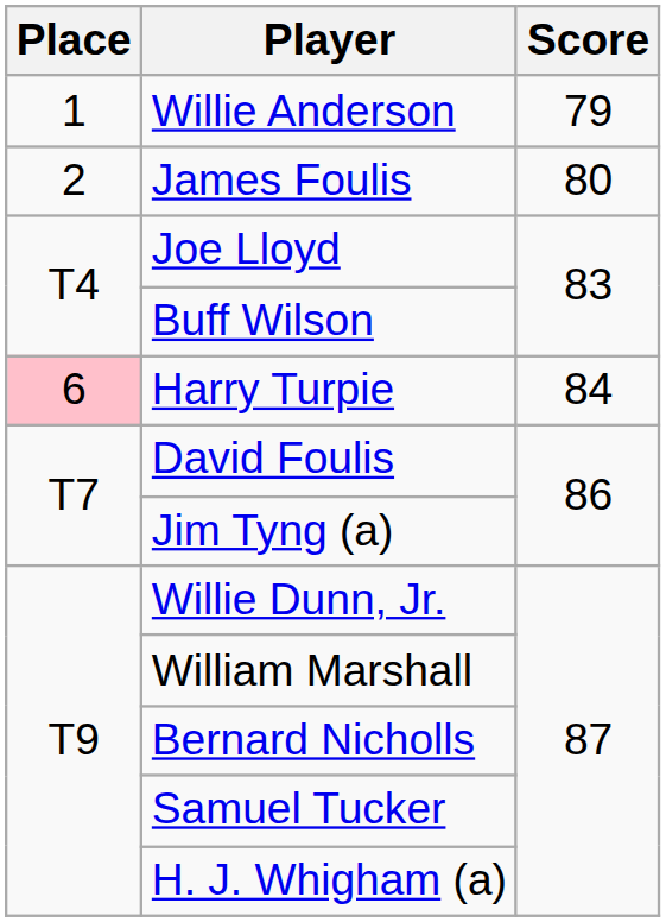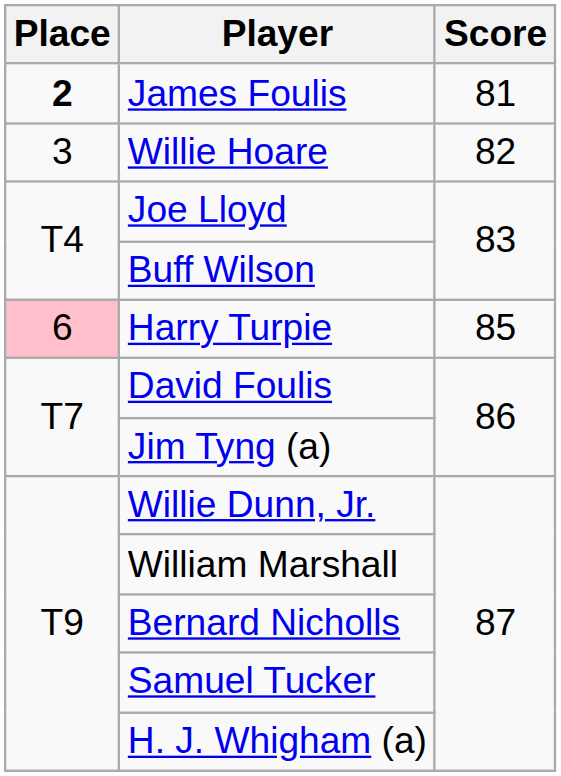 <table class=wikitable>
 <tr>
 <th>Place</th>
 <th>Player</th>
 <th>Score</th>
 </tr>
 <tr>
-<td align=center>1</td>
-<td> <a href='#'>Willie Anderson</a></td>
-<td align=center>79</td>
+<td align=center><strong>2</strong></td>
+<td> <a href='#'>James Foulis</a></td>
+<td align=center>81</td>
 </tr>
 <tr>
-<td align=center>2</td>
-<td> <a href='#'>James Foulis</a></td>
-<td align=center>80</td>
+<td align=center>3</td>
+<td> <a href='#'>Willie Hoare</a></td>
+<td align=center>82</td>
 </tr>
 <tr>
 <td rowspan=2 align=center>T4</td>
 <td> <a href='#'>Joe Lloyd</a></td>
 <td rowspan=2 align=center>83</td>
 </tr>
 <tr>
 <td> <a href='#'>Buff Wilson</a></td>
 </tr>
 <tr>
 <td align=center style="background: pink;">6</td>
 <td> <a href='#'>Harry Turpie</a></td>
-<td align=center>84</td>
+<td align=center>85</td>
 </tr>
 <tr>
 <td rowspan=2 align=center>T7</td>
 <td> <a href='#'>David Foulis</a></td>
 <td rowspan=2 align=center>86</td>
 </tr>
 <tr>
 <td> <a href='#'>Jim Tyng</a> (a)</td>
 </tr>
 <tr>
 <td rowspan=5 align=center>T9</td>
 <td> <a href='#'>Willie Dunn, Jr.</a></td>
 <td rowspan=5 align=center>87</td>
 </tr>
 <tr>
 <td> William Marshall</td>
 </tr>
 <tr>
 <td> <a href='#'>Bernard Nicholls</a></td>
 </tr>
 <tr>
 <td> <a href='#'>Samuel Tucker</a></td>
 </tr>
 <tr>
 <td> <a href='#'>H. J. Whigham</a> (a)</td>
 </tr>
 </table>
